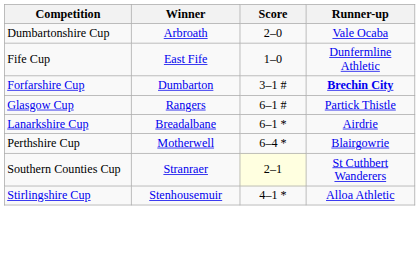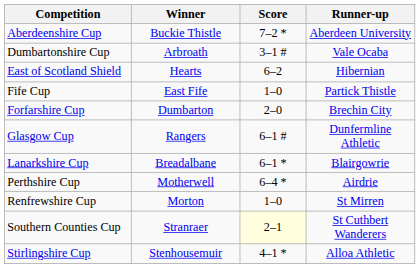 <table class="wikitable" style="text-align: center;">
 <tr>
 <th width=160>Competition</th>
 <th width=135>Winner</th>
 <th width=80>Score</th>
 <th width=135>Runner-up</th>
 </tr>
 <tr>
+<td align=left><a href='#'>Aberdeenshire Cup</a></td>
+<td><a href='#'>Buckie Thistle</a></td>
+<td>7–2 *</td>
+<td><a href='#'>Aberdeen University</a></td>
+</tr>
+<tr>
 <td align=left>Dumbartonshire Cup</td>
 <td><a href='#'>Arbroath</a></td>
-<td>2–0</td>
+<td>3–1 #</td>
 <td><a href='#'>Vale Ocaba</a></td>
+</tr>
+<tr>
+<td align=left><a href='#'>East of Scotland Shield</a></td>
+<td><a href='#'>Hearts</a></td>
+<td>6–2</td>
+<td><a href='#'>Hibernian</a></td>
 </tr>
 <tr>
 <td align=left>Fife Cup</td>
 <td><a href='#'>East Fife</a></td>
 <td>1–0</td>
-<td><a href='#'>Dunfermline Athletic</a></td>
+<td><a href='#'>Partick Thistle</a></td>
 </tr>
 <tr>
 <td align=left><a href='#'>Forfarshire Cup</a></td>
 <td><a href='#'>Dumbarton</a></td>
-<td>3–1 #</td>
-<td><strong><a href='#'>Brechin City</a></strong></td>
+<td>2–0</td>
+<td><a href='#'>Brechin City</a></td>
 </tr>
 <tr>
 <td align=left><a href='#'>Glasgow Cup</a></td>
 <td><a href='#'>Rangers</a></td>
 <td>6–1 #</td>
-<td><a href='#'>Partick Thistle</a></td>
+<td><a href='#'>Dunfermline Athletic</a></td>
 </tr>
 <tr>
 <td align=left><a href='#'>Lanarkshire Cup</a></td>
 <td><a href='#'>Breadalbane</a></td>
 <td>6–1 *</td>
-<td><a href='#'>Airdrie</a></td>
+<td><a href='#'>Blairgowrie</a></td>
 </tr>
 <tr>
 <td align=left>Perthshire Cup</td>
 <td><a href='#'>Motherwell</a></td>
 <td>6–4 *</td>
-<td><a href='#'>Blairgowrie</a></td>
+<td><a href='#'>Airdrie</a></td>
+</tr>
+<tr>
+<td align=left>Renfrewshire Cup</td>
+<td><a href='#'>Morton</a></td>
+<td>1–0</td>
+<td><a href='#'>St Mirren</a></td>
 </tr>
 <tr>
 <td align=left>Southern Counties Cup</td>
 <td><a href='#'>Stranraer</a></td>
 <td style="background: lightyellow;">2–1</td>
 <td><a href='#'>St Cuthbert Wanderers</a></td>
 </tr>
 <tr>
 <td align=left><a href='#'>Stirlingshire Cup</a></td>
 <td><a href='#'>Stenhousemuir</a></td>
 <td>4–1 *</td>
 <td><a href='#'>Alloa Athletic</a></td>
 </tr>
 </table>
